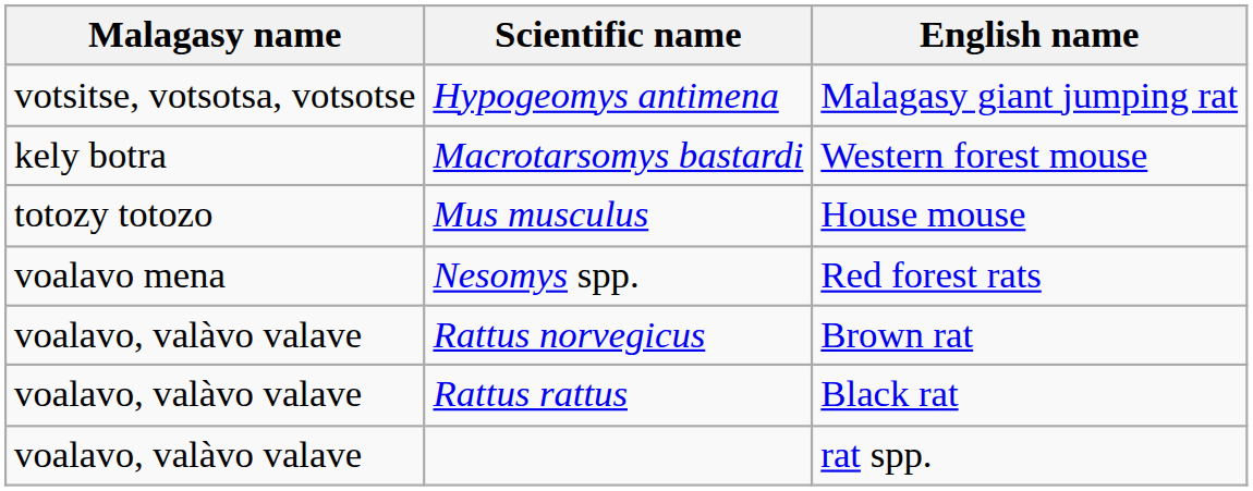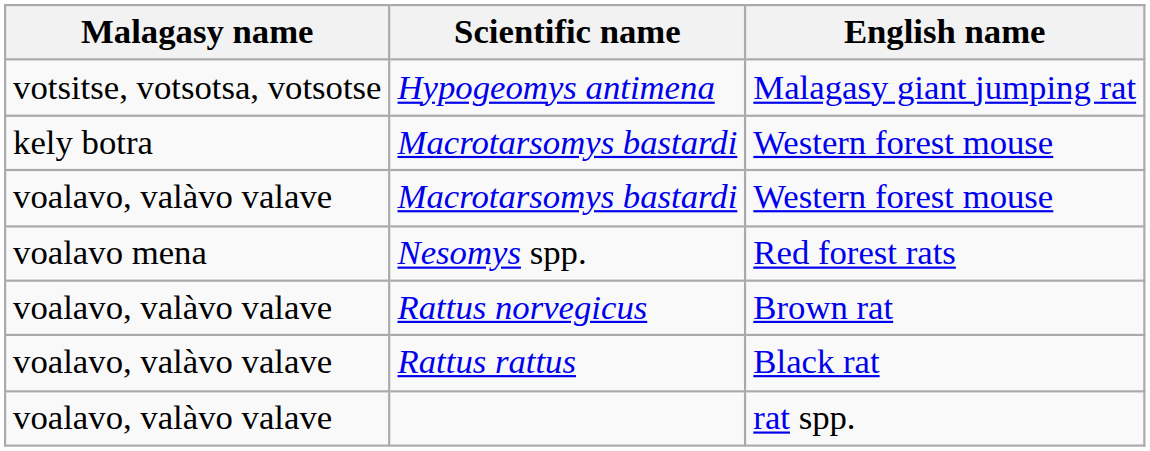 <table class="wikitable sortable">
 <tr>
 <th>Malagasy name</th>
 <th>Scientific name</th>
 <th>English name</th>
 </tr>
 <tr>
 <td>votsitse, votsotsa, votsotse</td>
 <td><em><a href='#'>Hypogeomys antimena</a></em></td>
 <td><a href='#'>Malagasy giant jumping rat</a></td>
 </tr>
 <tr>
 <td>kely botra</td>
 <td><em><a href='#'>Macrotarsomys bastardi</a></em></td>
 <td><a href='#'>Western forest mouse</a></td>
 </tr>
 <tr>
-<td>totozy totozo</td>
-<td><em><a href='#'>Mus musculus</a></em></td>
-<td><a href='#'>House mouse</a></td>
+<td>voalavo, valàvo valave</td>
+<td><em><a href='#'>Macrotarsomys bastardi</a></em></td>
+<td><a href='#'>Western forest mouse</a></td>
 </tr>
 <tr>
 <td>voalavo mena</td>
 <td><em><a href='#'>Nesomys</a></em> spp.</td>
 <td><a href='#'>Red forest rats</a></td>
 </tr>
 <tr>
 <td>voalavo, valàvo valave</td>
 <td><em><a href='#'>Rattus norvegicus</a></em></td>
 <td><a href='#'>Brown rat</a></td>
 </tr>
 <tr>
 <td>voalavo, valàvo valave</td>
 <td><em><a href='#'>Rattus rattus</a></em></td>
 <td><a href='#'>Black rat</a></td>
 </tr>
 <tr>
 <td>voalavo, valàvo valave</td>
 <td></td>
 <td><a href='#'>rat</a> spp.</td>
 </tr>
 </table>
